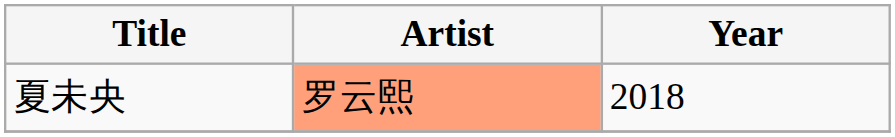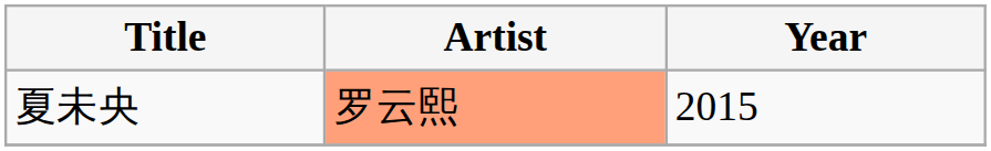 <table class="wikitable" width="30%">
 <tr style="background:#F5F5F5; color:black" align=center>
 <td style="width:7%"><strong>Title</strong></td>
 <td style="width:7%"><strong>Artist</strong></td>
 <td style="width:7%"><strong>Year</strong></td>
 </tr>
 <tr>
 <td>夏未央</td>
 <td style="background: lightsalmon;">罗云熙</td>
-<td>2018</td>
+<td>2015</td>
 </tr>
 <tr>
 </tr>
 </table>
